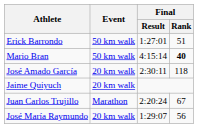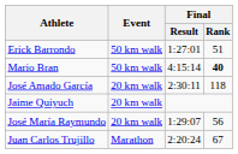 <table class="wikitable" style="font-size:90%">
 <tr>
 <th rowspan="2">Athlete</th>
 <th rowspan="2">Event</th>
 <th colspan="2">Final</th>
 </tr>
 <tr style="font-size:95%">
 <th>Result</th>
 <th>Rank</th>
 </tr>
 <tr align=center>
 <td align=left><a href='#'>Erick Barrondo</a></td>
 <td align=left><a href='#'>50 km walk</a></td>
 <td>1:27:01</td>
 <td>51</td>
 </tr>
 <tr align=center>
 <td align=left><a href='#'>Mario Bran</a></td>
 <td align=left><a href='#'>50 km walk</a></td>
 <td>4:15:14</td>
 <td><strong>40</strong></td>
 </tr>
 <tr align=center>
 <td align=left><a href='#'>José Amado García</a></td>
 <td align=left><a href='#'>20 km walk</a></td>
 <td>2:30:11</td>
 <td>118</td>
 </tr>
 <tr align=center>
 <td align=left><a href='#'>Jaime Quiyuch</a></td>
 <td align=left><a href='#'>20 km walk</a></td>
 <td colspan=2></td>
 </tr>
 <tr align=center>
+<td align=left><a href='#'>José María Raymundo</a></td>
+<td align=left><a href='#'>20 km walk</a></td>
+<td>1:29:07</td>
+<td>56</td>
+</tr>
+<tr align=center>
 <td align=left><a href='#'>Juan Carlos Trujillo</a></td>
 <td align=left><a href='#'>Marathon</a></td>
 <td>2:20:24</td>
 <td>67</td>
 </tr>
-<tr align=center>
-<td align=left><a href='#'>José María Raymundo</a></td>
-<td align=left><a href='#'>20 km walk</a></td>
-<td>1:29:07</td>
-<td>56</td>
-</tr>
 </table>
